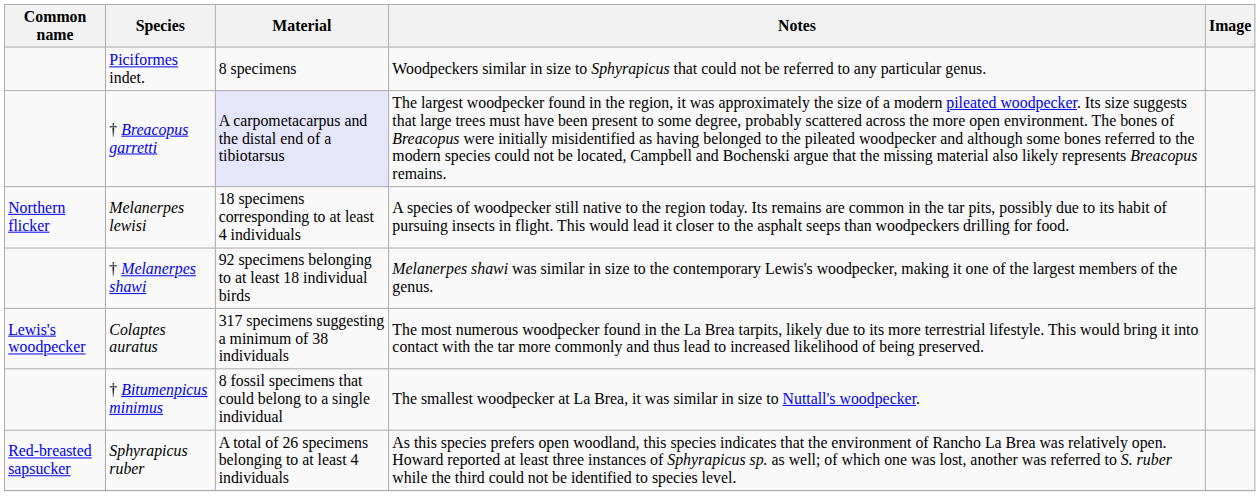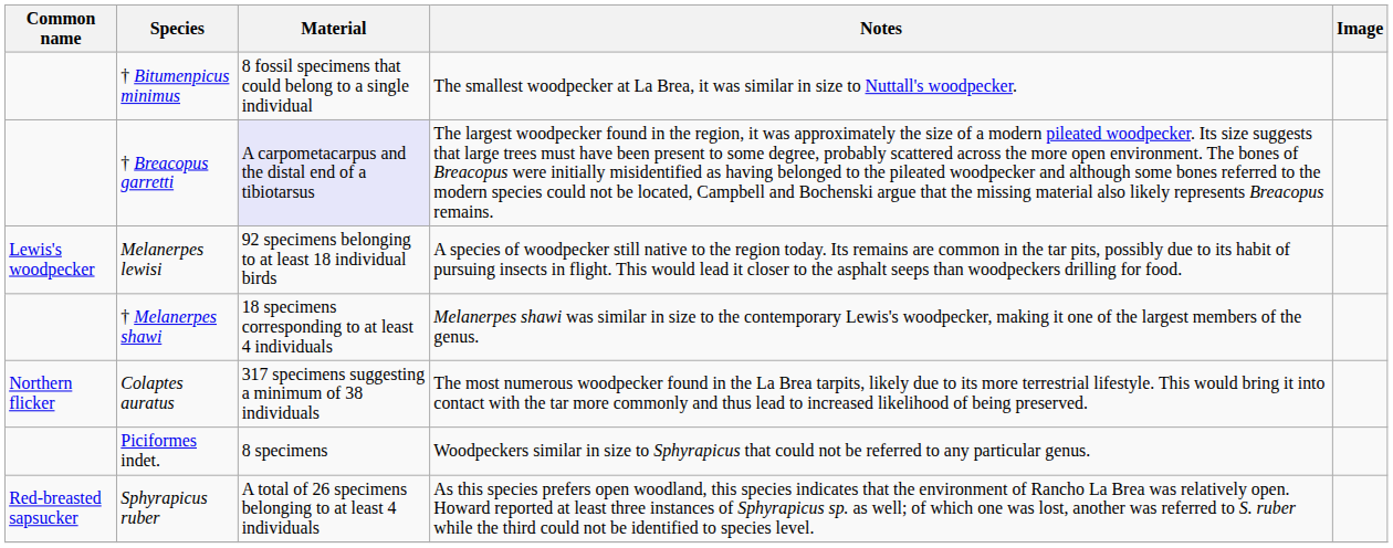 <table class="wikitable" align="center" width="100%">
 <tr>
 <th>Common name</th>
 <th>Species</th>
 <th>Material</th>
 <th>Notes</th>
 <th>Image</th>
 </tr>
 <tr>
 <td></td>
-<td><a href='#'>Piciformes</a> indet.</td>
-<td>8 specimens</td>
-<td>Woodpeckers similar in size to <em>Sphyrapicus</em> that could not be referred to any particular genus.</td>
+<td>† <em><a href='#'>Bitumenpicus minimus</a></em></td>
+<td>8 fossil specimens that could belong to a single individual</td>
+<td>The smallest woodpecker at La Brea, it was similar in size to <a href='#'>Nuttall's woodpecker</a>.</td>
 <td></td>
 </tr>
 <tr>
 <td></td>
 <td>† <em><a href='#'>Breacopus garretti</a></em></td>
 <td style="background: lavender;">A carpometacarpus and the distal end of a tibiotarsus</td>
 <td>The largest woodpecker found in the region, it was approximately the size of a modern <a href='#'>pileated woodpecker</a>. Its size suggests that large trees must have been present to some degree, probably scattered across the more open environment. The bones of <em>Breacopus</em> were initially misidentified as having belonged to the pileated woodpecker and although some bones referred to the modern species could not be located, Campbell and Bochenski argue that the missing material also likely represents <em>Breacopus</em> remains.</td>
 <td></td>
 </tr>
 <tr>
-<td><a href='#'>Northern flicker</a></td>
+<td><a href='#'>Lewis's woodpecker</a></td>
 <td><em>Melanerpes lewisi</em></td>
-<td>18 specimens corresponding to at least 4 individuals</td>
+<td>92 specimens belonging to at least 18 individual birds</td>
 <td>A species of woodpecker still native to the region today. Its remains are common in the tar pits, possibly due to its habit of pursuing insects in flight. This would lead it closer to the asphalt seeps than woodpeckers drilling for food.</td>
 <td></td>
 </tr>
 <tr>
 <td></td>
 <td>† <em><a href='#'>Melanerpes shawi</a></em></td>
-<td>92 specimens belonging to at least 18 individual birds</td>
+<td>18 specimens corresponding to at least 4 individuals</td>
 <td><em>Melanerpes shawi</em> was similar in size to the contemporary Lewis's woodpecker, making it one of the largest members of the genus.</td>
 <td></td>
 </tr>
 <tr>
-<td><a href='#'>Lewis's woodpecker</a></td>
+<td><a href='#'>Northern flicker</a></td>
 <td><em>Colaptes auratus</em></td>
 <td>317 specimens suggesting a minimum of 38 individuals</td>
 <td>The most numerous woodpecker found in the La Brea tarpits, likely due to its more terrestrial lifestyle. This would bring it into contact with the tar more commonly and thus lead to increased likelihood of being preserved.</td>
 <td></td>
 </tr>
 <tr>
 <td></td>
-<td>† <em><a href='#'>Bitumenpicus minimus</a></em></td>
-<td>8 fossil specimens that could belong to a single individual</td>
-<td>The smallest woodpecker at La Brea, it was similar in size to <a href='#'>Nuttall's woodpecker</a>.</td>
+<td><a href='#'>Piciformes</a> indet.</td>
+<td>8 specimens</td>
+<td>Woodpeckers similar in size to <em>Sphyrapicus</em> that could not be referred to any particular genus.</td>
 <td></td>
 </tr>
 <tr>
 <td><a href='#'>Red-breasted sapsucker</a></td>
 <td><em>Sphyrapicus ruber</em></td>
 <td>A total of 26 specimens belonging to at least 4 individuals</td>
 <td>As this species prefers open woodland, this species indicates that the environment of Rancho La Brea was relatively open. Howard reported at least three instances of <em>Sphyrapicus sp.</em> as well; of which one was lost, another was referred to <em>S. ruber</em> while the third could not be identified to species level.</td>
 <td></td>
 </tr>
 <tr>
 </tr>
 </table>
